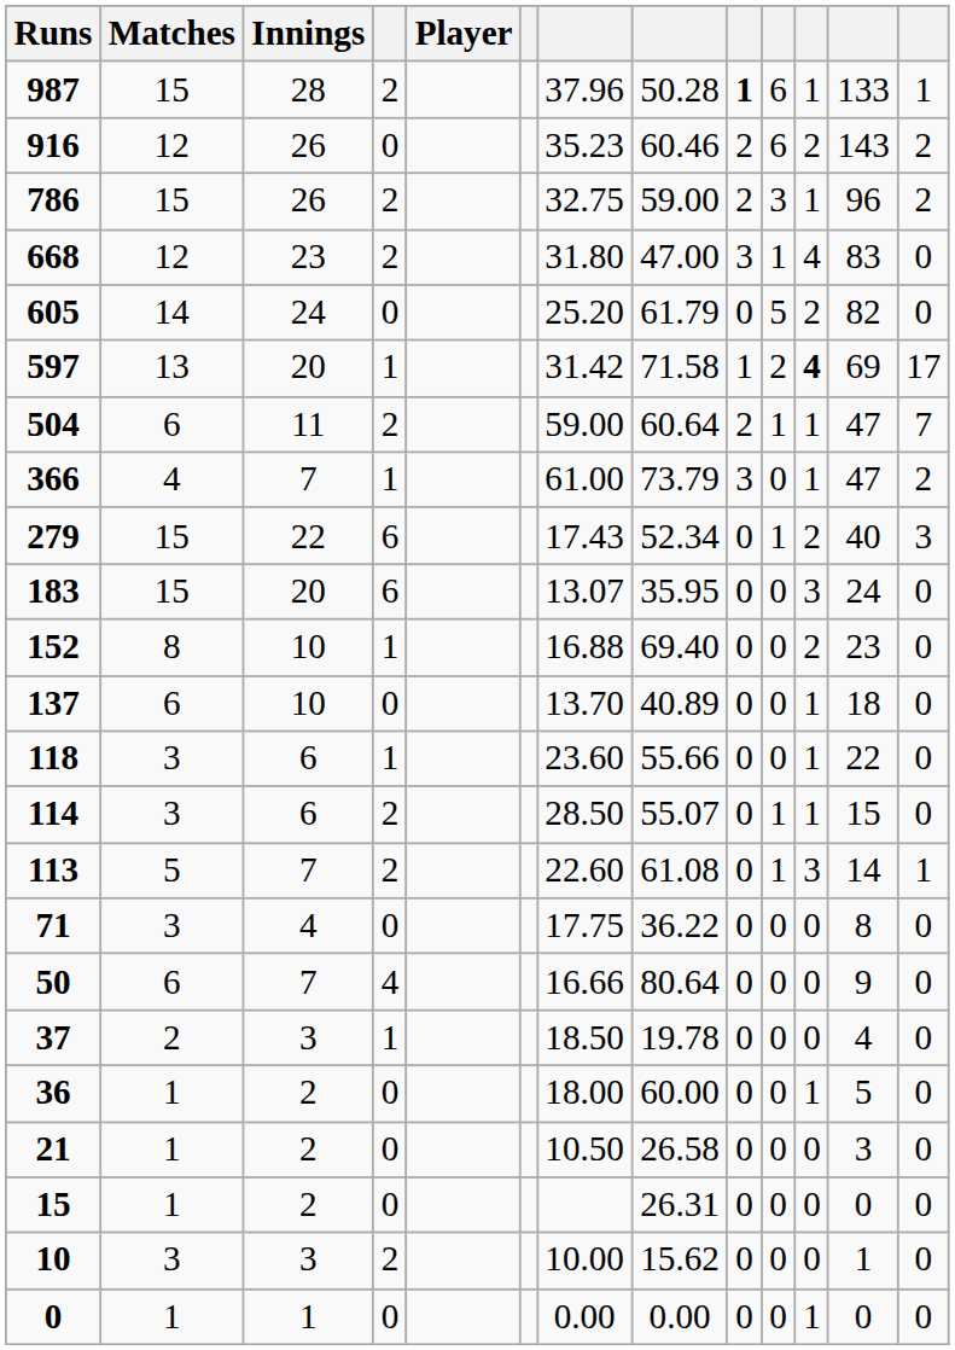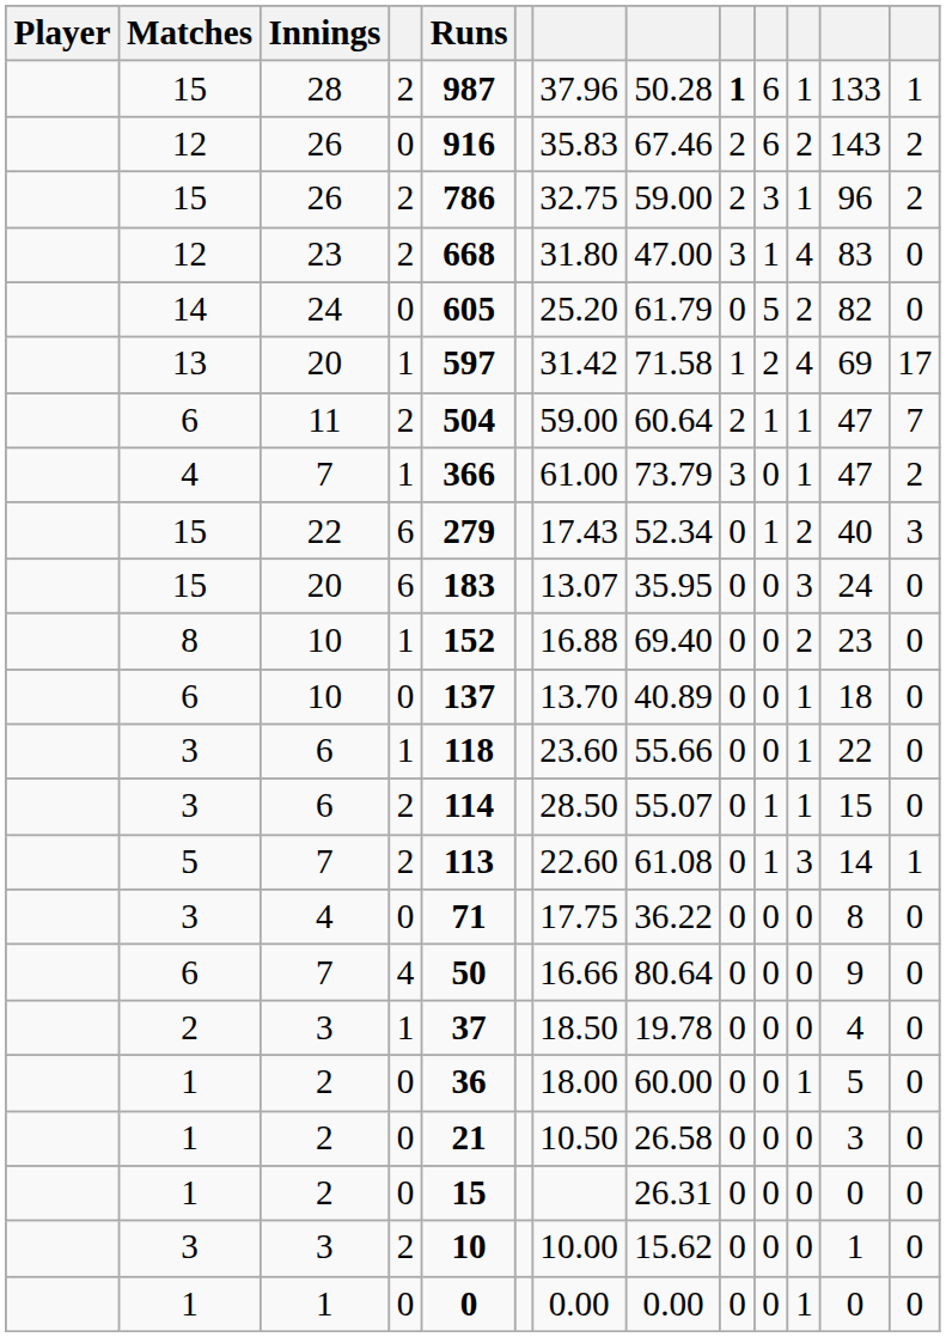 <table class="wikitable sortable" style="text-align:center">
 <tr>
-<th>Runs</th>
+<th>Player</th>
 <th>Matches</th>
 <th>Innings</th>
 <th></th>
-<th>Player</th>
+<th>Runs</th>
 <th></th>
 <th></th>
 <th></th>
 <th></th>
 <th></th>
 <th></th>
 <th></th>
 <th></th>
 </tr>
 <tr>
-<td><strong>987</strong></td>
+<td align="left"></td>
 <td>15</td>
 <td>28</td>
 <td>2</td>
-<td align="left"></td>
+<td><strong>987</strong></td>
 <td></td>
 <td>37.96</td>
 <td>50.28</td>
 <td><strong>1</strong></td>
 <td>6</td>
 <td>1</td>
 <td>133</td>
 <td>1</td>
 </tr>
 <tr>
-<td><strong>916</strong></td>
+<td align="left"></td>
 <td>12</td>
 <td>26</td>
 <td>0</td>
-<td align="left"></td>
+<td><strong>916</strong></td>
 <td></td>
-<td>35.23</td>
-<td>60.46</td>
+<td>35.83</td>
+<td>67.46</td>
 <td>2</td>
 <td>6</td>
 <td>2</td>
 <td>143</td>
 <td>2</td>
 </tr>
 <tr>
-<td><strong>786</strong></td>
+<td align="left"></td>
 <td>15</td>
 <td>26</td>
 <td>2</td>
-<td align="left"></td>
+<td><strong>786</strong></td>
 <td></td>
 <td>32.75</td>
 <td>59.00</td>
 <td>2</td>
 <td>3</td>
 <td>1</td>
 <td>96</td>
 <td>2</td>
 </tr>
 <tr>
-<td><strong>668</strong></td>
+<td align="left"></td>
 <td>12</td>
 <td>23</td>
 <td>2</td>
-<td align="left"></td>
+<td><strong>668</strong></td>
 <td></td>
 <td>31.80</td>
 <td>47.00</td>
 <td>3</td>
 <td>1</td>
 <td>4</td>
 <td>83</td>
 <td>0</td>
 </tr>
 <tr>
-<td><strong>605</strong></td>
+<td align="left"></td>
 <td>14</td>
 <td>24</td>
 <td>0</td>
-<td align="left"></td>
+<td><strong>605</strong></td>
 <td></td>
 <td>25.20</td>
 <td>61.79</td>
 <td>0</td>
 <td>5</td>
 <td>2</td>
 <td>82</td>
 <td>0</td>
 </tr>
 <tr>
-<td><strong>597</strong></td>
+<td align="left"></td>
 <td>13</td>
 <td>20</td>
 <td>1</td>
-<td align="left"></td>
+<td><strong>597</strong></td>
 <td></td>
 <td>31.42</td>
 <td>71.58</td>
 <td>1</td>
 <td>2</td>
-<td><strong>4</strong></td>
+<td>4</td>
 <td>69</td>
 <td>17</td>
 </tr>
 <tr>
-<td><strong>504</strong></td>
+<td align="left"></td>
 <td>6</td>
 <td>11</td>
 <td>2</td>
-<td align="left"></td>
+<td><strong>504</strong></td>
 <td></td>
 <td>59.00</td>
 <td>60.64</td>
 <td>2</td>
 <td>1</td>
 <td>1</td>
 <td>47</td>
 <td>7</td>
 </tr>
 <tr>
-<td><strong>366</strong></td>
+<td align="left"></td>
 <td>4</td>
 <td>7</td>
 <td>1</td>
-<td align="left"></td>
+<td><strong>366</strong></td>
 <td></td>
 <td>61.00</td>
 <td>73.79</td>
 <td>3</td>
 <td>0</td>
 <td>1</td>
 <td>47</td>
 <td>2</td>
 </tr>
 <tr>
-<td><strong>279</strong></td>
+<td align="left"></td>
 <td>15</td>
 <td>22</td>
 <td>6</td>
-<td align="left"></td>
+<td><strong>279</strong></td>
 <td></td>
 <td>17.43</td>
 <td>52.34</td>
 <td>0</td>
 <td>1</td>
 <td>2</td>
 <td>40</td>
 <td>3</td>
 </tr>
 <tr>
-<td><strong>183</strong></td>
+<td align="left"></td>
 <td>15</td>
 <td>20</td>
 <td>6</td>
-<td align="left"></td>
+<td><strong>183</strong></td>
 <td></td>
 <td>13.07</td>
 <td>35.95</td>
 <td>0</td>
 <td>0</td>
 <td>3</td>
 <td>24</td>
 <td>0</td>
 </tr>
 <tr>
-<td><strong>152</strong></td>
+<td align="left"></td>
 <td>8</td>
 <td>10</td>
 <td>1</td>
-<td align="left"></td>
+<td><strong>152</strong></td>
 <td></td>
 <td>16.88</td>
 <td>69.40</td>
 <td>0</td>
 <td>0</td>
 <td>2</td>
 <td>23</td>
 <td>0</td>
 </tr>
 <tr>
-<td><strong>137</strong></td>
+<td align="left"></td>
 <td>6</td>
 <td>10</td>
 <td>0</td>
-<td align="left"></td>
+<td><strong>137</strong></td>
 <td></td>
 <td>13.70</td>
 <td>40.89</td>
 <td>0</td>
 <td>0</td>
 <td>1</td>
 <td>18</td>
 <td>0</td>
 </tr>
 <tr>
-<td><strong>118</strong></td>
+<td align="left"></td>
 <td>3</td>
 <td>6</td>
 <td>1</td>
-<td align="left"></td>
+<td><strong>118</strong></td>
 <td></td>
 <td>23.60</td>
 <td>55.66</td>
 <td>0</td>
 <td>0</td>
 <td>1</td>
 <td>22</td>
 <td>0</td>
 </tr>
 <tr>
-<td><strong>114</strong></td>
+<td align="left"></td>
 <td>3</td>
 <td>6</td>
 <td>2</td>
-<td align="left"></td>
+<td><strong>114</strong></td>
 <td></td>
 <td>28.50</td>
 <td>55.07</td>
 <td>0</td>
 <td>1</td>
 <td>1</td>
 <td>15</td>
 <td>0</td>
 </tr>
 <tr>
-<td><strong>113</strong></td>
+<td align="left"></td>
 <td>5</td>
 <td>7</td>
 <td>2</td>
-<td align="left"></td>
+<td><strong>113</strong></td>
 <td></td>
 <td>22.60</td>
 <td>61.08</td>
 <td>0</td>
 <td>1</td>
 <td>3</td>
 <td>14</td>
 <td>1</td>
 </tr>
 <tr>
-<td><strong>71</strong></td>
+<td align="left"></td>
 <td>3</td>
 <td>4</td>
 <td>0</td>
-<td align="left"></td>
+<td><strong>71</strong></td>
 <td></td>
 <td>17.75</td>
 <td>36.22</td>
 <td>0</td>
 <td>0</td>
 <td>0</td>
 <td>8</td>
 <td>0</td>
 </tr>
 <tr>
-<td><strong>50</strong></td>
+<td align="left"></td>
 <td>6</td>
 <td>7</td>
 <td>4</td>
-<td align="left"></td>
+<td><strong>50</strong></td>
 <td></td>
 <td>16.66</td>
 <td>80.64</td>
 <td>0</td>
 <td>0</td>
 <td>0</td>
 <td>9</td>
 <td>0</td>
 </tr>
 <tr>
-<td><strong>37</strong></td>
+<td align="left"></td>
 <td>2</td>
 <td>3</td>
 <td>1</td>
-<td align="left"></td>
+<td><strong>37</strong></td>
 <td></td>
 <td>18.50</td>
 <td>19.78</td>
 <td>0</td>
 <td>0</td>
 <td>0</td>
 <td>4</td>
 <td>0</td>
 </tr>
 <tr>
-<td><strong>36</strong></td>
+<td align="left"></td>
 <td>1</td>
 <td>2</td>
 <td>0</td>
-<td align="left"></td>
+<td><strong>36</strong></td>
 <td></td>
 <td>18.00</td>
 <td>60.00</td>
 <td>0</td>
 <td>0</td>
 <td>1</td>
 <td>5</td>
 <td>0</td>
 </tr>
 <tr>
-<td><strong>21</strong></td>
+<td align="left"></td>
 <td>1</td>
 <td>2</td>
 <td>0</td>
-<td align="left"></td>
+<td><strong>21</strong></td>
 <td></td>
 <td>10.50</td>
 <td>26.58</td>
 <td>0</td>
 <td>0</td>
 <td>0</td>
 <td>3</td>
 <td>0</td>
 </tr>
 <tr>
-<td><strong>15</strong></td>
+<td align="left"></td>
 <td>1</td>
 <td>2</td>
 <td>0</td>
-<td align="left"></td>
+<td><strong>15</strong></td>
 <td></td>
 <td></td>
 <td>26.31</td>
 <td>0</td>
 <td>0</td>
 <td>0</td>
 <td>0</td>
 <td>0</td>
 </tr>
 <tr>
-<td><strong>10</strong></td>
+<td align="left"></td>
 <td>3</td>
 <td>3</td>
 <td>2</td>
-<td align="left"></td>
+<td><strong>10</strong></td>
 <td></td>
 <td>10.00</td>
 <td>15.62</td>
 <td>0</td>
 <td>0</td>
 <td>0</td>
 <td>1</td>
 <td>0</td>
 </tr>
 <tr>
-<td><strong>0</strong></td>
+<td align="left"></td>
 <td>1</td>
 <td>1</td>
 <td>0</td>
-<td align="left"></td>
+<td><strong>0</strong></td>
 <td></td>
 <td>0.00</td>
 <td>0.00</td>
 <td>0</td>
 <td>0</td>
 <td>1</td>
 <td>0</td>
 <td>0</td>
 </tr>
 </table>
